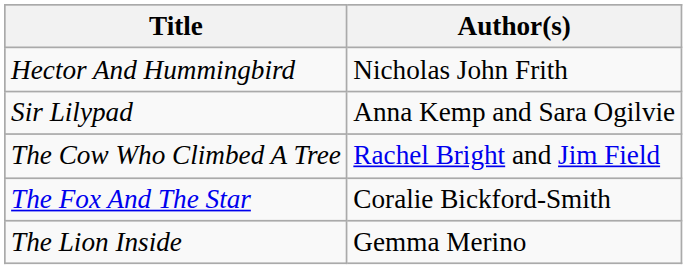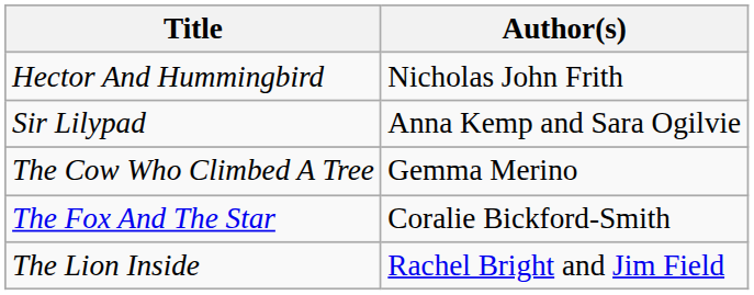 <table class="wikitable">
 <tr>
 <th>Title</th>
 <th>Author(s)</th>
 </tr>
 <tr>
 <td><em>Hector And Hummingbird</em></td>
 <td>Nicholas John Frith</td>
 </tr>
 <tr>
 <td><em>Sir Lilypad</em></td>
 <td>Anna Kemp and Sara Ogilvie</td>
 </tr>
 <tr>
 <td><em>The Cow Who Climbed A Tree</em></td>
-<td><a href='#'>Rachel Bright</a> and <a href='#'>Jim Field</a></td>
+<td>Gemma Merino</td>
 </tr>
 <tr>
 <td><em><a href='#'>The Fox And The Star</a></em></td>
 <td>Coralie Bickford-Smith</td>
 </tr>
 <tr>
 <td><em>The Lion Inside</em></td>
-<td>Gemma Merino</td>
+<td><a href='#'>Rachel Bright</a> and <a href='#'>Jim Field</a></td>
 </tr>
 </table>
